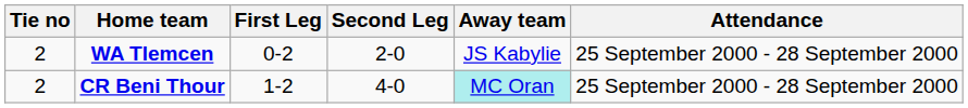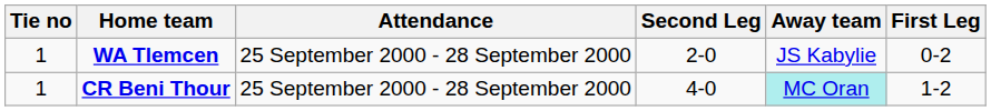 <table class="wikitable" style="text-align:center">
 <tr>
 <th>Tie no</th>
 <th>Home team</th>
-<th>First Leg</th>
+<th>Attendance</th>
 <th>Second Leg</th>
 <th>Away team</th>
-<th>Attendance</th>
+<th>First Leg</th>
 </tr>
 <tr>
-<td>2</td>
+<td>1</td>
 <td><strong><a href='#'>WA Tlemcen</a></strong></td>
-<td>0-2</td>
+<td>25 September 2000 - 28 September 2000</td>
 <td>2-0</td>
 <td><a href='#'>JS Kabylie</a></td>
-<td>25 September 2000 - 28 September 2000</td>
+<td>0-2</td>
 </tr>
 <tr>
-<td>2</td>
+<td>1</td>
 <td><strong><a href='#'>CR Beni Thour</a></strong></td>
-<td>1-2</td>
+<td>25 September 2000 - 28 September 2000</td>
 <td>4-0</td>
 <td style="background: paleturquoise;"><a href='#'>MC Oran</a></td>
-<td>25 September 2000 - 28 September 2000</td>
+<td>1-2</td>
 </tr>
 </table>
